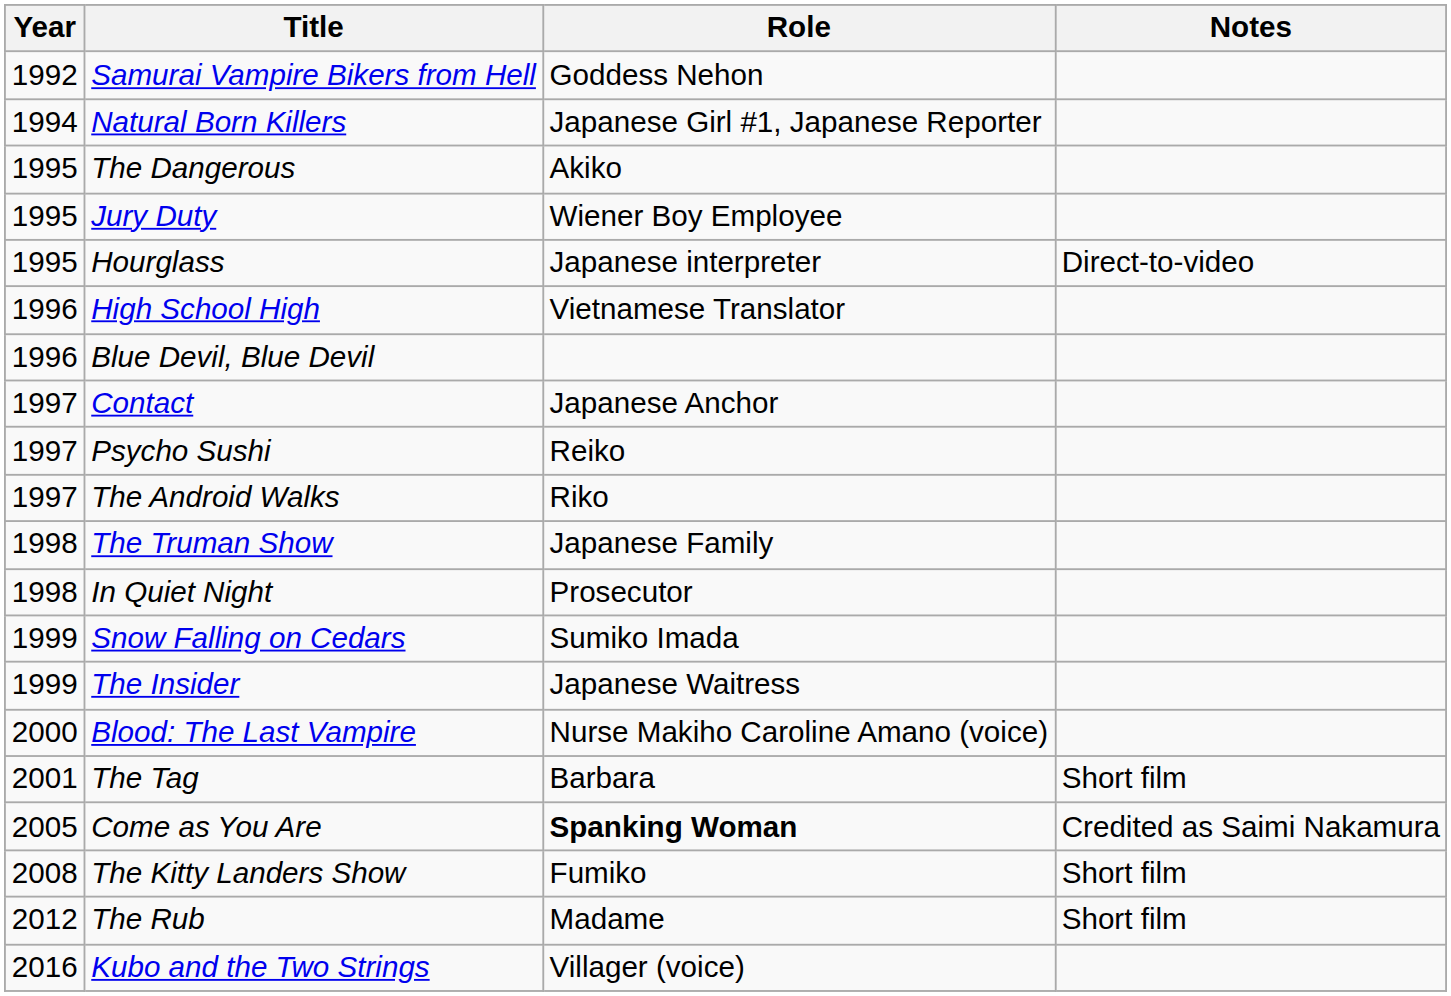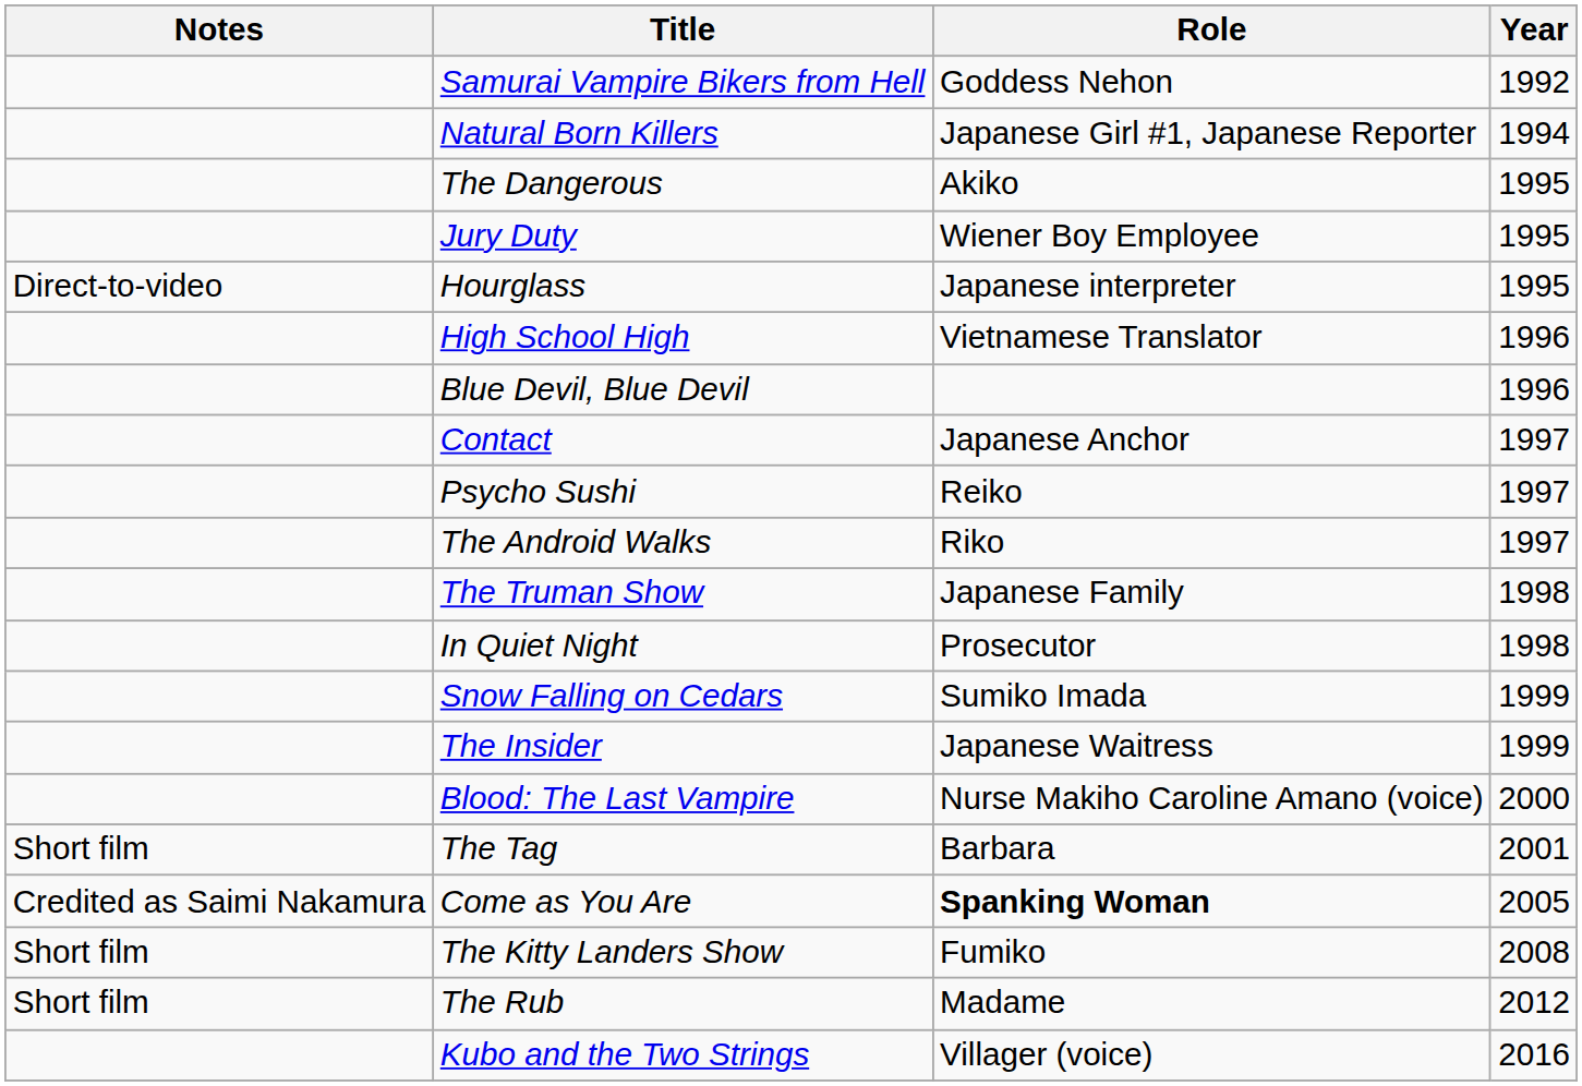 <table class="wikitable sortable">
 <tr>
-<th>Year</th>
+<th>Notes</th>
 <th>Title</th>
 <th>Role</th>
-<th>Notes</th>
+<th>Year</th>
 </tr>
 <tr>
-<td>1992</td>
+<td></td>
 <td><em><a href='#'>Samurai Vampire Bikers from Hell</a></em></td>
 <td>Goddess Nehon</td>
-<td></td>
+<td>1992</td>
 </tr>
 <tr>
-<td>1994</td>
+<td></td>
 <td><em><a href='#'>Natural Born Killers</a></em></td>
 <td>Japanese Girl #1, Japanese Reporter</td>
-<td></td>
+<td>1994</td>
 </tr>
 <tr>
-<td>1995</td>
+<td></td>
 <td><em>The Dangerous</em></td>
 <td>Akiko</td>
-<td></td>
+<td>1995</td>
 </tr>
 <tr>
-<td>1995</td>
+<td></td>
 <td><em><a href='#'>Jury Duty</a></em></td>
 <td>Wiener Boy Employee</td>
-<td></td>
+<td>1995</td>
 </tr>
 <tr>
-<td>1995</td>
+<td>Direct-to-video</td>
 <td><em>Hourglass</em></td>
 <td>Japanese interpreter</td>
-<td>Direct-to-video</td>
+<td>1995</td>
 </tr>
 <tr>
-<td>1996</td>
+<td></td>
 <td><em><a href='#'>High School High</a></em></td>
 <td>Vietnamese Translator</td>
-<td></td>
+<td>1996</td>
 </tr>
 <tr>
-<td>1996</td>
+<td></td>
 <td><em>Blue Devil, Blue Devil</em></td>
 <td></td>
-<td></td>
+<td>1996</td>
 </tr>
 <tr>
-<td>1997</td>
+<td></td>
 <td><em><a href='#'>Contact</a></em></td>
 <td>Japanese Anchor</td>
-<td></td>
+<td>1997</td>
 </tr>
 <tr>
-<td>1997</td>
+<td></td>
 <td><em>Psycho Sushi</em></td>
 <td>Reiko</td>
-<td></td>
+<td>1997</td>
 </tr>
 <tr>
-<td>1997</td>
+<td></td>
 <td><em>The Android Walks</em></td>
 <td>Riko</td>
-<td></td>
+<td>1997</td>
 </tr>
 <tr>
-<td>1998</td>
+<td></td>
 <td><em><a href='#'>The Truman Show</a></em></td>
 <td>Japanese Family</td>
-<td></td>
+<td>1998</td>
 </tr>
 <tr>
-<td>1998</td>
+<td></td>
 <td><em>In Quiet Night</em></td>
 <td>Prosecutor</td>
-<td></td>
+<td>1998</td>
 </tr>
 <tr>
-<td>1999</td>
+<td></td>
 <td><em><a href='#'>Snow Falling on Cedars</a></em></td>
 <td>Sumiko Imada</td>
-<td></td>
+<td>1999</td>
 </tr>
 <tr>
-<td>1999</td>
+<td></td>
 <td><em><a href='#'>The Insider</a></em></td>
 <td>Japanese Waitress</td>
-<td></td>
+<td>1999</td>
 </tr>
 <tr>
-<td>2000</td>
+<td></td>
 <td><em><a href='#'>Blood: The Last Vampire</a></em></td>
 <td>Nurse Makiho Caroline Amano (voice)</td>
-<td></td>
+<td>2000</td>
 </tr>
 <tr>
-<td>2001</td>
+<td>Short film</td>
 <td><em>The Tag</em></td>
 <td>Barbara</td>
-<td>Short film</td>
+<td>2001</td>
 </tr>
 <tr>
-<td>2005</td>
+<td>Credited as Saimi Nakamura</td>
 <td><em>Come as You Are</em></td>
 <td><strong>Spanking Woman</strong></td>
-<td>Credited as Saimi Nakamura</td>
+<td>2005</td>
 </tr>
 <tr>
-<td>2008</td>
+<td>Short film</td>
 <td><em>The Kitty Landers Show</em></td>
 <td>Fumiko</td>
-<td>Short film</td>
+<td>2008</td>
 </tr>
 <tr>
-<td>2012</td>
+<td>Short film</td>
 <td><em>The Rub</em></td>
 <td>Madame</td>
-<td>Short film</td>
+<td>2012</td>
 </tr>
 <tr>
-<td>2016</td>
+<td></td>
 <td><em><a href='#'>Kubo and the Two Strings</a></em></td>
 <td>Villager (voice)</td>
-<td></td>
+<td>2016</td>
 </tr>
 </table>
